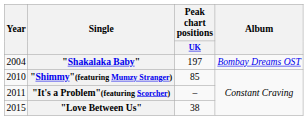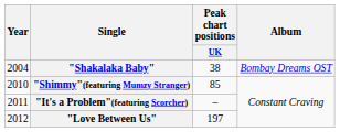 <table class="wikitable plainrowheaders" style="text-align:center;">
 <tr>
 <th scope="col" rowspan="2">Year</th>
 <th scope="col" rowspan="2">Single</th>
 <th scope="col" colspan="1">Peak chart positions</th>
 <th scope="col" rowspan="2">Album</th>
 </tr>
 <tr>
 <th scope="col" style="width:3em;font-size:85%;"><a href='#'>UK</a></th>
 </tr>
 <tr>
 <td rowspan="1">2004</td>
 <th scope="row">"<a href='#'>Shakalaka Baby</a>"</th>
-<td>197</td>
+<td>38</td>
 <td rowspan="1"><a href='#'><em>Bombay Dreams OST</em></a></td>
 </tr>
 <tr>
 <td rowspan="1">2010</td>
 <th scope="row">"<a href='#'>Shimmy</a>"<small>(featuring <a href='#'>Mumzy Stranger</a>)</small></th>
 <td>85</td>
 <td rowspan="3"><em>Constant Craving</em></td>
 </tr>
 <tr>
 <td rowspan="1">2011</td>
 <th scope="row">"It's a Problem"<small>(featuring <a href='#'>Scorcher</a>)</small></th>
 <td>–</td>
 </tr>
 <tr>
-<td rowspan="1">2015</td>
+<td rowspan="1">2012</td>
 <th scope="row">"Love Between Us"</th>
-<td>38</td>
+<td>197</td>
 </tr>
 </table>
